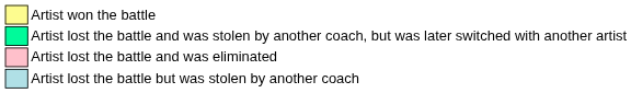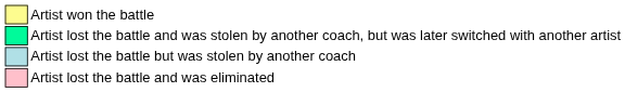 <table class="toccolours" style="font-size:100%">
 <tr>
 <td style="background:#fdfc8f; border: 1px solid black">     </td>
 <td>Artist won the battle</td>
 </tr>
 <tr>
 <td style="background:#00fa9a; border: 1px solid black">     </td>
 <td>Artist lost the battle and was stolen by another coach, but was later switched with another artist</td>
 </tr>
 <tr>
+<td style="background:#B0E0E6; border: 1px solid black">     </td>
+<td>Artist lost the battle but was stolen by another coach</td>
+</tr>
+<tr>
 <td style="background: pink; border: 1px solid black">     </td>
 <td>Artist lost the battle and was eliminated</td>
 </tr>
-<tr>
-<td style="background:#B0E0E6; border: 1px solid black">     </td>
-<td>Artist lost the battle but was stolen by another coach</td>
-</tr>
 </table>
